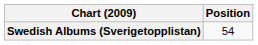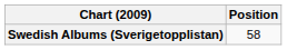 <table class="wikitable plainrowheaders" style="text-align:center">
 <tr>
 <th scope="col">Chart (2009)</th>
 <th scope="col">Position</th>
 </tr>
 <tr>
 <th scope="row">Swedish Albums (Sverigetopplistan)</th>
-<td>54</td>
+<td>58</td>
 </tr>
 </table>
